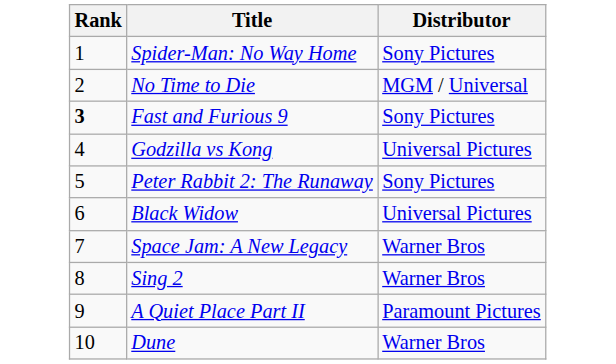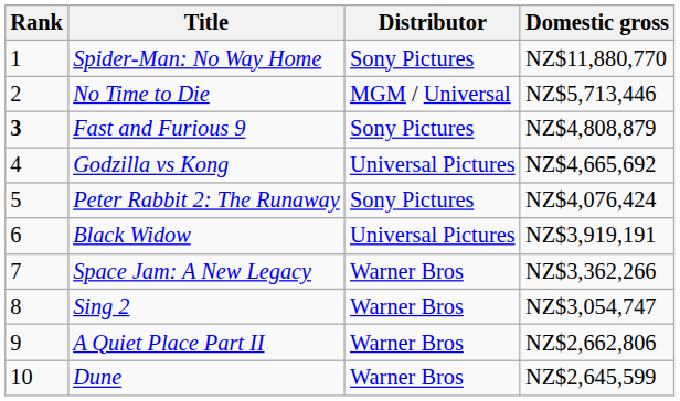 <table class="wikitable sortable" style="margin:auto; margin:auto;">
 <tr>
 <th>Rank</th>
 <th>Title</th>
 <th>Distributor</th>
+<th>Domestic gross</th>
 </tr>
 <tr>
 <td>1</td>
 <td><em><a href='#'>Spider-Man: No Way Home</a></em></td>
 <td><a href='#'>Sony Pictures</a></td>
+<td>NZ$11,880,770</td>
 </tr>
 <tr>
 <td>2</td>
 <td><em><a href='#'>No Time to Die</a></em></td>
 <td><a href='#'>MGM</a> / <a href='#'>Universal</a></td>
+<td>NZ$5,713,446</td>
 </tr>
 <tr>
 <td><strong>3</strong></td>
 <td><em><a href='#'>Fast and Furious 9</a></em></td>
 <td><a href='#'>Sony Pictures</a></td>
+<td>NZ$4,808,879</td>
 </tr>
 <tr>
 <td>4</td>
 <td><em><a href='#'>Godzilla vs Kong</a></em></td>
 <td><a href='#'>Universal Pictures</a></td>
+<td>NZ$4,665,692</td>
 </tr>
 <tr>
 <td>5</td>
 <td><em><a href='#'>Peter Rabbit 2: The Runaway</a></em></td>
 <td><a href='#'>Sony Pictures</a></td>
+<td>NZ$4,076,424</td>
 </tr>
 <tr>
 <td>6</td>
 <td><em><a href='#'>Black Widow</a></em></td>
 <td><a href='#'>Universal Pictures</a></td>
+<td>NZ$3,919,191</td>
 </tr>
 <tr>
 <td>7</td>
 <td><em><a href='#'>Space Jam: A New Legacy</a></em></td>
 <td><a href='#'>Warner Bros</a></td>
+<td>NZ$3,362,266</td>
 </tr>
 <tr>
 <td>8</td>
 <td><em><a href='#'>Sing 2</a></em></td>
 <td><a href='#'>Warner Bros</a></td>
+<td>NZ$3,054,747</td>
 </tr>
 <tr>
 <td>9</td>
 <td><em><a href='#'>A Quiet Place Part II</a></em></td>
-<td><a href='#'>Paramount Pictures</a></td>
+<td><a href='#'>Warner Bros</a></td>
+<td>NZ$2,662,806</td>
 </tr>
 <tr>
 <td>10</td>
 <td><em><a href='#'>Dune</a></em></td>
 <td><a href='#'>Warner Bros</a></td>
+<td>NZ$2,645,599</td>
 </tr>
 </table>
